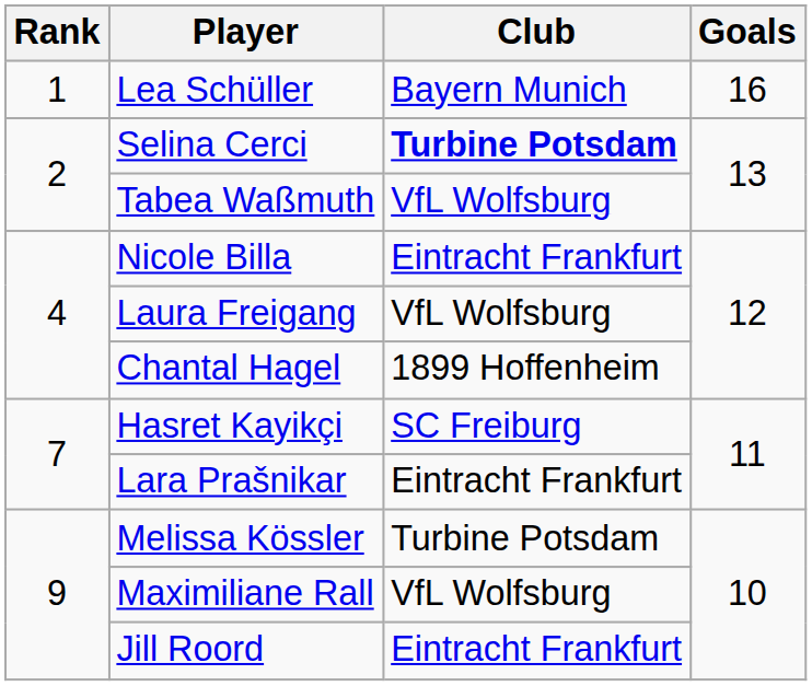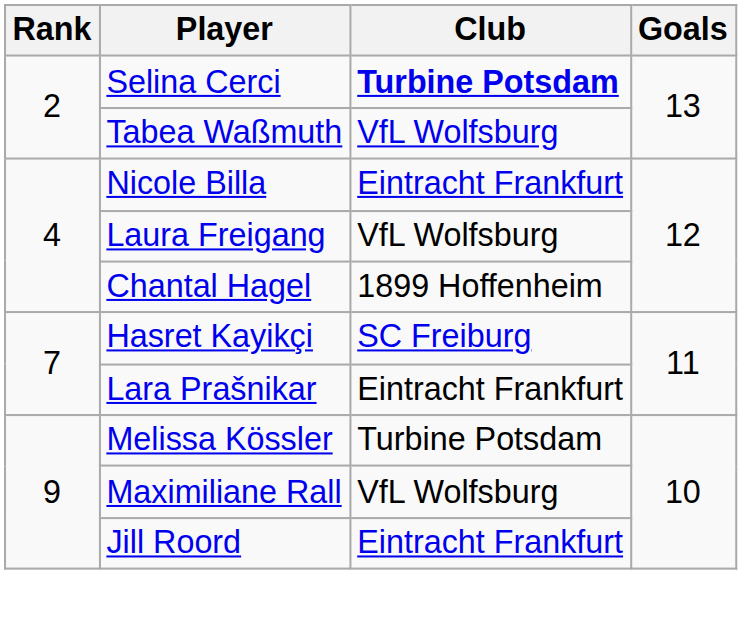 <table class="wikitable sortable" style="text-align:center">
 <tr>
 <th>Rank</th>
 <th>Player</th>
 <th>Club</th>
 <th>Goals</th>
-</tr>
-<tr>
-<td>1</td>
-<td align="left"> <a href='#'>Lea Schüller</a></td>
-<td align="left"><a href='#'>Bayern Munich</a></td>
-<td>16</td>
 </tr>
 <tr>
 <td rowspan=2>2</td>
 <td align="left"> <a href='#'>Selina Cerci</a></td>
 <td align="left"><strong><a href='#'>Turbine Potsdam</a></strong></td>
 <td rowspan=2>13</td>
 </tr>
 <tr>
 <td align="left"> <a href='#'>Tabea Waßmuth</a></td>
 <td align="left"><a href='#'>VfL Wolfsburg</a></td>
 </tr>
 <tr>
 <td rowspan=3>4</td>
 <td align="left"> <a href='#'>Nicole Billa</a></td>
 <td align="left"><a href='#'>Eintracht Frankfurt</a></td>
 <td rowspan=3>12</td>
 </tr>
 <tr>
 <td align="left"> <a href='#'>Laura Freigang</a></td>
 <td align="left">VfL Wolfsburg</td>
 </tr>
 <tr>
 <td align="left"> <a href='#'>Chantal Hagel</a></td>
 <td align="left">1899 Hoffenheim</td>
 </tr>
 <tr>
 <td rowspan=2>7</td>
 <td align="left"> <a href='#'>Hasret Kayikçi</a></td>
 <td align="left"><a href='#'>SC Freiburg</a></td>
 <td rowspan=2>11</td>
 </tr>
 <tr>
 <td align="left"> <a href='#'>Lara Prašnikar</a></td>
 <td align="left">Eintracht Frankfurt</td>
 </tr>
 <tr>
 <td rowspan=3>9</td>
 <td align="left"> <a href='#'>Melissa Kössler</a></td>
 <td align="left">Turbine Potsdam</td>
 <td rowspan=3>10</td>
 </tr>
 <tr>
 <td align="left"> <a href='#'>Maximiliane Rall</a></td>
 <td align="left">VfL Wolfsburg</td>
 </tr>
 <tr>
 <td align="left"> <a href='#'>Jill Roord</a></td>
 <td align="left"><a href='#'>Eintracht Frankfurt</a></td>
 </tr>
 </table>
